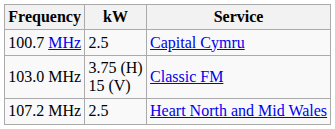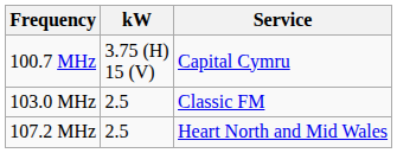 <table class="wikitable sortable">
 <tr>
 <th>Frequency</th>
 <th>kW</th>
 <th>Service</th>
 </tr>
 <tr>
 <td>100.7 <a href='#'>MHz</a></td>
-<td>2.5</td>
+<td>3.75 (H)<br>15 (V)</td>
 <td><a href='#'>Capital Cymru</a></td>
 </tr>
 <tr>
 <td>103.0 MHz</td>
-<td>3.75 (H)<br>15 (V)</td>
+<td>2.5</td>
 <td><a href='#'>Classic FM</a></td>
 </tr>
 <tr>
 <td>107.2 MHz</td>
 <td>2.5</td>
 <td><a href='#'>Heart North and Mid Wales</a></td>
 </tr>
 </table>
